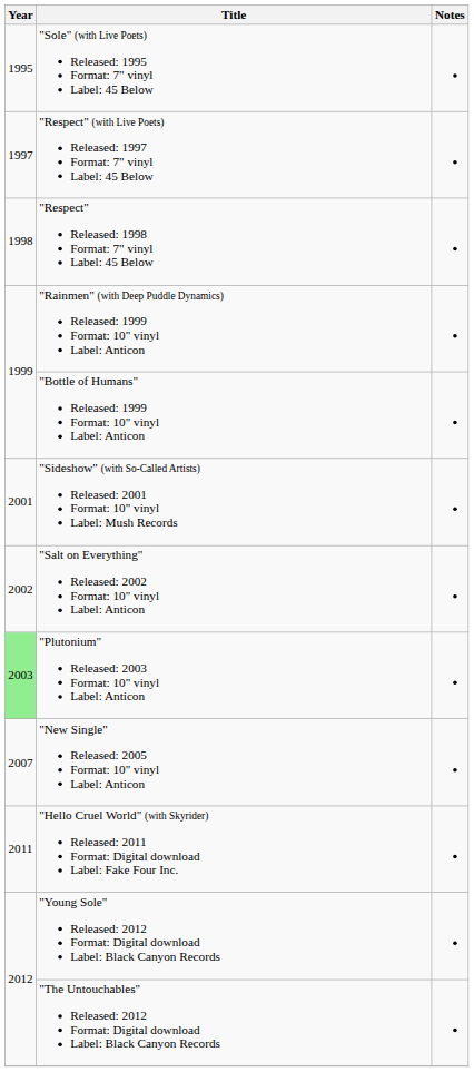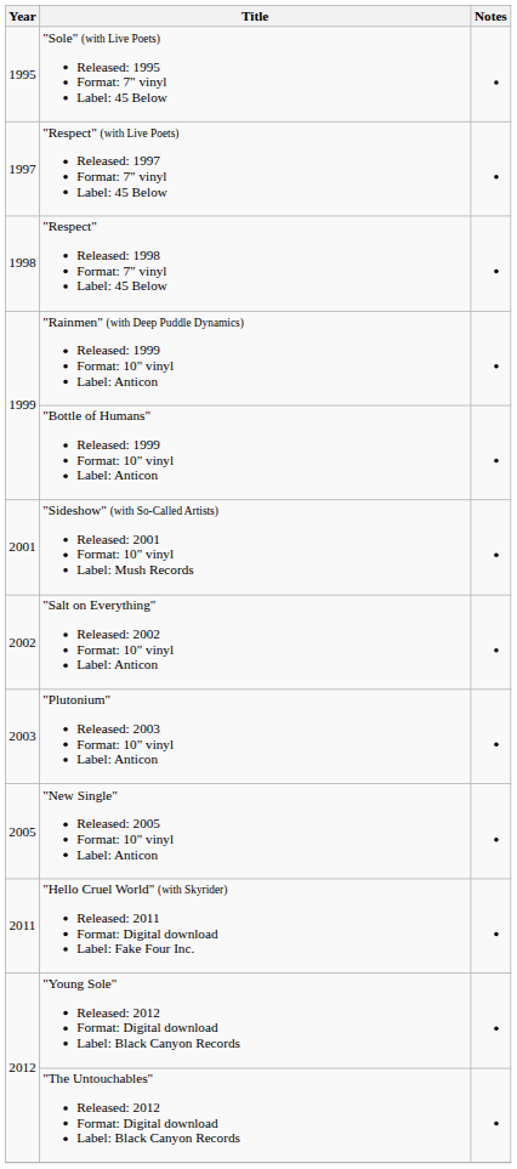 <table class="wikitable">
 <tr>
 <th rowspan="1" style="width:33px;">Year</th>
 <th rowspan="1" style="width:500px;">Title</th>
 <th rowspan="1">Notes</th>
 </tr>
 <tr>
 <td style="text-align:center;">1995</td>
 <td>"Sole" <small>(with Live Poets)</small><br><ul><li>Released: 1995</li><li>Format: 7" vinyl</li><li>Label: 45 Below</li></ul></td>
 <td><br><ul><li></li></ul></td>
 </tr>
 <tr>
 <td style="text-align:center;">1997</td>
 <td>"Respect" <small>(with Live Poets)</small><br><ul><li>Released: 1997</li><li>Format: 7" vinyl</li><li>Label: 45 Below</li></ul></td>
 <td><br><ul><li></li></ul></td>
 </tr>
 <tr>
 <td style="text-align:center;">1998</td>
 <td>"Respect"<br><ul><li>Released: 1998</li><li>Format: 7" vinyl</li><li>Label: 45 Below</li></ul></td>
 <td><br><ul><li></li></ul></td>
 </tr>
 <tr>
 <td style="text-align:center;" rowspan="2">1999</td>
 <td>"Rainmen" <small>(with Deep Puddle Dynamics)</small><br><ul><li>Released: 1999</li><li>Format: 10" vinyl</li><li>Label: Anticon</li></ul></td>
 <td><br><ul><li></li></ul></td>
 </tr>
 <tr>
 <td>"Bottle of Humans"<br><ul><li>Released: 1999</li><li>Format: 10" vinyl</li><li>Label: Anticon</li></ul></td>
 <td><br><ul><li></li></ul></td>
 </tr>
 <tr>
 <td style="text-align:center;">2001</td>
 <td>"Sideshow" <small>(with So-Called Artists)</small><br><ul><li>Released: 2001</li><li>Format: 10" vinyl</li><li>Label: Mush Records</li></ul></td>
 <td><br><ul><li></li></ul></td>
 </tr>
 <tr>
 <td style="text-align:center;">2002</td>
 <td>"Salt on Everything"<br><ul><li>Released: 2002</li><li>Format: 10" vinyl</li><li>Label: Anticon</li></ul></td>
 <td><br><ul><li></li></ul></td>
 </tr>
 <tr>
-<td style="background: lightgreen; text-align:center;">2003</td>
+<td style="text-align:center;">2003</td>
 <td>"Plutonium"<br><ul><li>Released: 2003</li><li>Format: 10" vinyl</li><li>Label: Anticon</li></ul></td>
 <td><br><ul><li></li></ul></td>
 </tr>
 <tr>
-<td style="text-align:center;">2007</td>
+<td style="text-align:center;">2005</td>
 <td>"New Single"<br><ul><li>Released: 2005</li><li>Format: 10" vinyl</li><li>Label: Anticon</li></ul></td>
 <td><br><ul><li></li></ul></td>
 </tr>
 <tr>
 <td style="text-align:center;">2011</td>
 <td>"Hello Cruel World" <small>(with Skyrider)</small><br><ul><li>Released: 2011</li><li>Format: Digital download</li><li>Label: Fake Four Inc.</li></ul></td>
 <td><br><ul><li></li></ul></td>
 </tr>
 <tr>
 <td style="text-align:center;" rowspan="2">2012</td>
 <td>"Young Sole"<br><ul><li>Released: 2012</li><li>Format: Digital download</li><li>Label: Black Canyon Records</li></ul></td>
 <td><br><ul><li></li></ul></td>
 </tr>
 <tr>
 <td>"The Untouchables"<br><ul><li>Released: 2012</li><li>Format: Digital download</li><li>Label: Black Canyon Records</li></ul></td>
 <td><br><ul><li></li></ul></td>
 </tr>
 <tr>
 </tr>
 </table>
